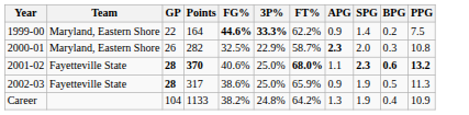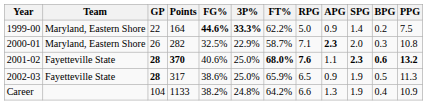 <table class="wikitable">
 <tr>
 <th>Year</th>
 <th>Team</th>
 <th>GP</th>
 <th>Points</th>
 <th>FG%</th>
 <th>3P%</th>
 <th>FT%</th>
+<th>RPG</th>
 <th>APG</th>
 <th>SPG</th>
 <th>BPG</th>
 <th>PPG</th>
 </tr>
 <tr>
 <td>1999-00</td>
 <td>Maryland, Eastern Shore</td>
 <td>22</td>
 <td>164</td>
 <td><strong>44.6%</strong></td>
 <td><strong>33.3%</strong></td>
 <td>62.2%</td>
+<td>5.0</td>
 <td>0.9</td>
 <td>1.4</td>
 <td>0.2</td>
 <td>7.5</td>
 </tr>
 <tr>
 <td>2000-01</td>
 <td>Maryland, Eastern Shore</td>
 <td>26</td>
 <td>282</td>
 <td>32.5%</td>
 <td>22.9%</td>
 <td>58.7%</td>
+<td>7.1</td>
 <td><strong>2.3</strong></td>
 <td>2.0</td>
 <td>0.3</td>
 <td>10.8</td>
 </tr>
 <tr>
 <td>2001-02</td>
 <td>Fayetteville  State</td>
 <td><strong>28</strong></td>
 <td><strong>370</strong></td>
 <td>40.6%</td>
 <td>25.0%</td>
 <td><strong>68.0%</strong></td>
+<td><strong>7.6</strong></td>
 <td>1.1</td>
 <td><strong>2.3</strong></td>
 <td><strong>0.6</strong></td>
 <td><strong>13.2</strong></td>
 </tr>
 <tr>
 <td>2002-03</td>
 <td>Fayetteville State</td>
 <td><strong>28</strong></td>
 <td>317</td>
 <td>38.6%</td>
 <td>25.0%</td>
 <td>65.9%</td>
+<td>6.5</td>
 <td>0.9</td>
 <td>1.9</td>
 <td>0.5</td>
 <td>11.3</td>
 </tr>
 <tr>
 <td>Career</td>
 <td></td>
 <td>104</td>
 <td>1133</td>
 <td>38.2%</td>
 <td>24.8%</td>
 <td>64.2%</td>
+<td>6.6</td>
 <td>1.3</td>
 <td>1.9</td>
 <td>0.4</td>
 <td>10.9</td>
 </tr>
 </table>
